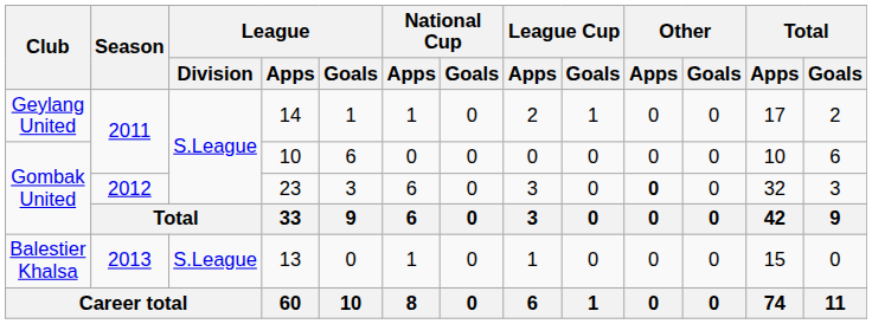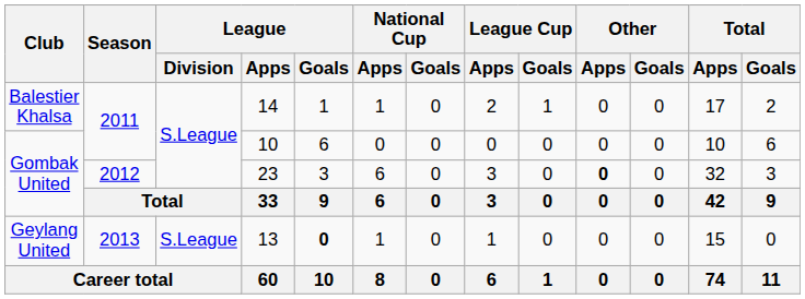 <table class="wikitable" style="text-align: center">
 <tr>
 <th rowspan="2">Club</th>
 <th rowspan="2">Season</th>
 <th colspan="3">League</th>
 <th colspan="2">National Cup</th>
 <th colspan="2">League Cup</th>
 <th colspan="2">Other</th>
 <th colspan="2">Total</th>
 </tr>
 <tr>
 <th>Division</th>
 <th>Apps</th>
 <th>Goals</th>
 <th>Apps</th>
 <th>Goals</th>
 <th>Apps</th>
 <th>Goals</th>
 <th>Apps</th>
 <th>Goals</th>
 <th>Apps</th>
 <th>Goals</th>
 </tr>
 <tr>
-<td><a href='#'>Geylang United</a></td>
+<td><a href='#'>Balestier Khalsa</a></td>
 <td rowspan="2"><a href='#'>2011</a></td>
 <td rowspan="3"><a href='#'>S.League</a></td>
 <td>14</td>
 <td>1</td>
 <td>1</td>
 <td>0</td>
 <td>2</td>
 <td>1</td>
 <td>0</td>
 <td>0</td>
 <td>17</td>
 <td>2</td>
 </tr>
 <tr>
 <td rowspan="3"><a href='#'>Gombak United</a></td>
 <td>10</td>
 <td>6</td>
 <td>0</td>
 <td>0</td>
 <td>0</td>
 <td>0</td>
 <td>0</td>
 <td>0</td>
 <td>10</td>
 <td>6</td>
 </tr>
 <tr>
 <td><a href='#'>2012</a></td>
 <td>23</td>
 <td>3</td>
 <td>6</td>
 <td>0</td>
 <td>3</td>
 <td>0</td>
 <td><strong>0</strong></td>
 <td>0</td>
 <td>32</td>
 <td>3</td>
 </tr>
 <tr>
 <th colspan=2>Total</th>
 <th>33</th>
 <th>9</th>
 <th>6</th>
 <th>0</th>
 <th>3</th>
 <th>0</th>
 <th>0</th>
 <th>0</th>
 <th>42</th>
 <th>9</th>
 </tr>
 <tr>
-<td><a href='#'>Balestier Khalsa</a></td>
+<td><a href='#'>Geylang United</a></td>
 <td><a href='#'>2013</a></td>
 <td><a href='#'>S.League</a></td>
 <td>13</td>
-<td>0</td>
+<td><strong>0</strong></td>
 <td>1</td>
 <td>0</td>
 <td>1</td>
 <td>0</td>
 <td>0</td>
 <td>0</td>
 <td>15</td>
 <td>0</td>
 </tr>
 <tr>
 <th colspan=3>Career total</th>
 <th>60</th>
 <th>10</th>
 <th>8</th>
 <th>0</th>
 <th>6</th>
 <th>1</th>
 <th>0</th>
 <th>0</th>
 <th>74</th>
 <th>11</th>
 </tr>
 </table>
